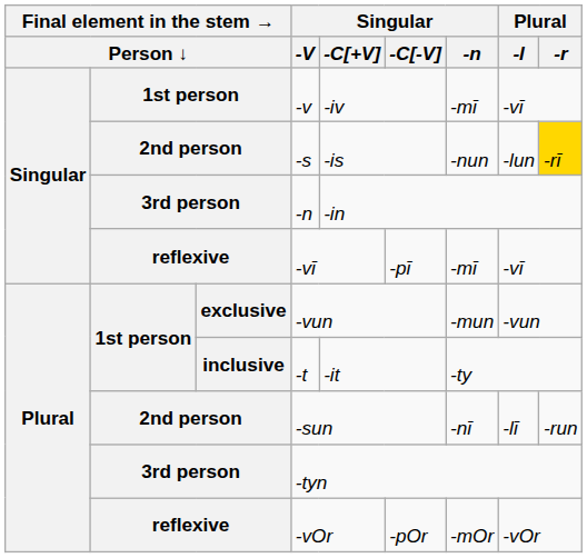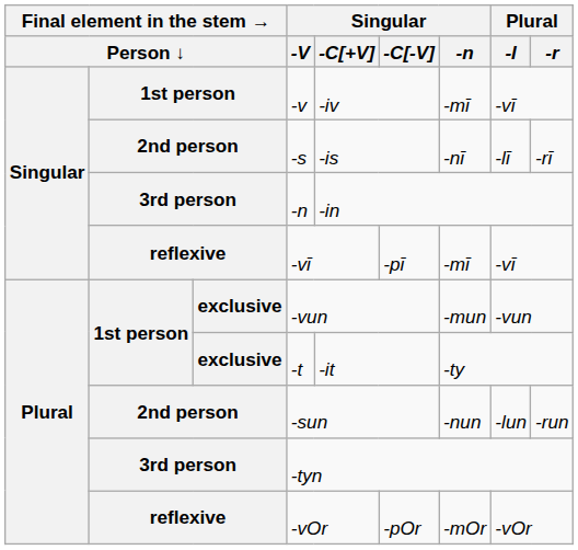 <table class="wikitable" style="font-size:80%">
 <tr>
 <th colspan="3">Final element in the stem →</th>
 <th colspan="4">Singular</th>
 <th colspan="2">Plural</th>
 </tr>
 <tr>
 <th colspan="3">Person ↓</th>
 <th><em>-V</em></th>
 <th><em>-C[+V]</em></th>
 <th><em>-C[-V]</em></th>
 <th><em>-n</em></th>
 <th><em>-l</em></th>
 <th><em>-r</em></th>
 </tr>
 <tr>
 <th rowspan="4">Singular</th>
 <th colspan="2">1st person</th>
 <td><br><em>-v</em></td>
 <td colspan="2"><br><em>-iv</em></td>
 <td><br><em>-mī</em></td>
 <td colspan="2"><br><em>-vī</em></td>
 </tr>
 <tr>
 <th colspan="2">2nd person</th>
 <td><br><em>-s</em></td>
 <td colspan="2"><br><em>-is</em></td>
-<td><br><em>-nun</em></td>
-<td><br><em>-lun</em></td>
-<td style="background: gold;"><br><em>-rī</em></td>
+<td><br><em>-nī</em></td>
+<td><br><em>-lī</em></td>
+<td><br><em>-rī</em></td>
 </tr>
 <tr>
 <th colspan="2">3rd person</th>
 <td><br><em>-n</em></td>
 <td colspan="5"><br><em>-in</em></td>
 </tr>
 <tr>
 <th colspan="2">reflexive</th>
 <td colspan="2"><br><em>-vī</em></td>
 <td><br><em>-pī</em></td>
 <td><br><em>-mī</em></td>
 <td colspan="2"><br><em>-vī</em></td>
 </tr>
 <tr>
 <th rowspan="5">Plural</th>
 <th rowspan="2">1st person</th>
 <th>exclusive</th>
 <td colspan="3"><br><em>-vun</em></td>
 <td><br><em>-mun</em></td>
 <td colspan="2"><br><em>-vun</em></td>
 </tr>
 <tr>
-<th>inclusive</th>
+<th>exclusive</th>
 <td><br><em>-t</em></td>
 <td colspan="2"><br><em>-it</em></td>
 <td colspan="3"><br><em>-ty</em></td>
 </tr>
 <tr>
 <th colspan="2">2nd person</th>
 <td colspan="3"><br><em>-sun</em></td>
-<td><br><em>-nī</em></td>
-<td><br><em>-lī</em></td>
+<td><br><em>-nun</em></td>
+<td><br><em>-lun</em></td>
 <td><br><em>-run</em></td>
 </tr>
 <tr>
 <th colspan="2">3rd person</th>
 <td colspan="6"><br><em>-tyn</em></td>
 </tr>
 <tr>
 <th colspan="2">reflexive</th>
 <td colspan="2"><br><em>-vOr</em></td>
 <td><br><em>-pOr</em></td>
 <td><br><em>-mOr</em></td>
 <td colspan="2"><br><em>-vOr</em></td>
 </tr>
 </table>
